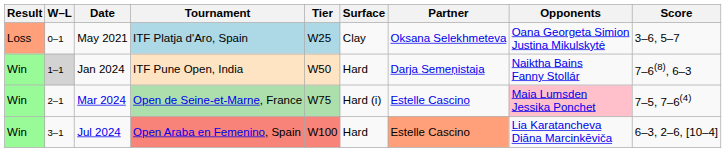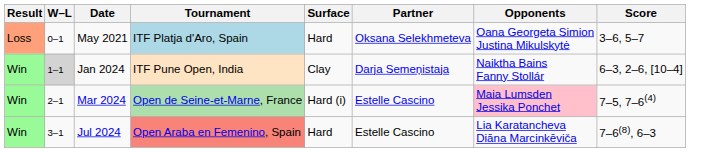 <table class="sortable wikitable">
 <tr>
 <th>Result</th>
 <th class="unsortable">W–L</th>
 <th>Date</th>
 <th>Tournament</th>
-<th>Tier</th>
 <th>Surface</th>
 <th>Partner</th>
 <th>Opponents</th>
 <th class="unsortable">Score</th>
 </tr>
 <tr>
 <td style="background:#ffa07a;">Loss</td>
 <td><small>0–1</small></td>
 <td>May 2021</td>
 <td style="background:lightblue;">ITF Platja d'Aro, Spain</td>
-<td style="background:lightblue;">W25</td>
-<td>Clay</td>
+<td>Hard</td>
 <td> <a href='#'>Oksana Selekhmeteva</a></td>
 <td> <a href='#'>Oana Georgeta Simion</a> <br>  <a href='#'>Justina Mikulskytė</a></td>
 <td>3–6, 5–7</td>
 </tr>
 <tr>
 <td style="background:#98fb98;">Win</td>
 <td style="background: lightgrey;"><small>1–1</small></td>
 <td>Jan 2024</td>
 <td style="background:#ffe4c4;">ITF Pune Open, India</td>
-<td style="background:#ffe4c4;">W50</td>
-<td>Hard</td>
+<td>Clay</td>
 <td> <a href='#'>Darja Semeņistaja</a></td>
 <td> <a href='#'>Naiktha Bains</a> <br>  <a href='#'>Fanny Stollár</a></td>
-<td>7–6<sup>(8)</sup>, 6–3</td>
+<td>6–3, 2–6, [10–4]</td>
 </tr>
 <tr>
 <td style="background:#98fb98;">Win</td>
 <td><small>2–1</small></td>
 <td><a href='#'>Mar 2024</a></td>
 <td style="background:#addfad;"><a href='#'>Open de Seine-et-Marne</a>, France</td>
-<td style="background:#addfad;">W75</td>
 <td>Hard (i)</td>
 <td> <a href='#'>Estelle Cascino</a></td>
 <td style="background: pink;"> <a href='#'>Maia Lumsden</a> <br>  <a href='#'>Jessika Ponchet</a></td>
 <td>7–5, 7–6<sup>(4)</sup></td>
 </tr>
 <tr>
 <td style="background:#98fb98;">Win</td>
 <td><small>3–1</small></td>
 <td><a href='#'>Jul 2024</a></td>
 <td style="background:#f88379;"><a href='#'>Open Araba en Femenino</a>, Spain</td>
-<td style="background:#f88379;">W100</td>
 <td>Hard</td>
-<td style="background: lightsalmon;"> Estelle Cascino</td>
+<td> Estelle Cascino</td>
 <td> <a href='#'>Lia Karatancheva</a> <br>  <a href='#'>Diāna Marcinkēviča</a></td>
-<td>6–3, 2–6, [10–4]</td>
+<td>7–6<sup>(8)</sup>, 6–3</td>
 </tr>
 </table>
